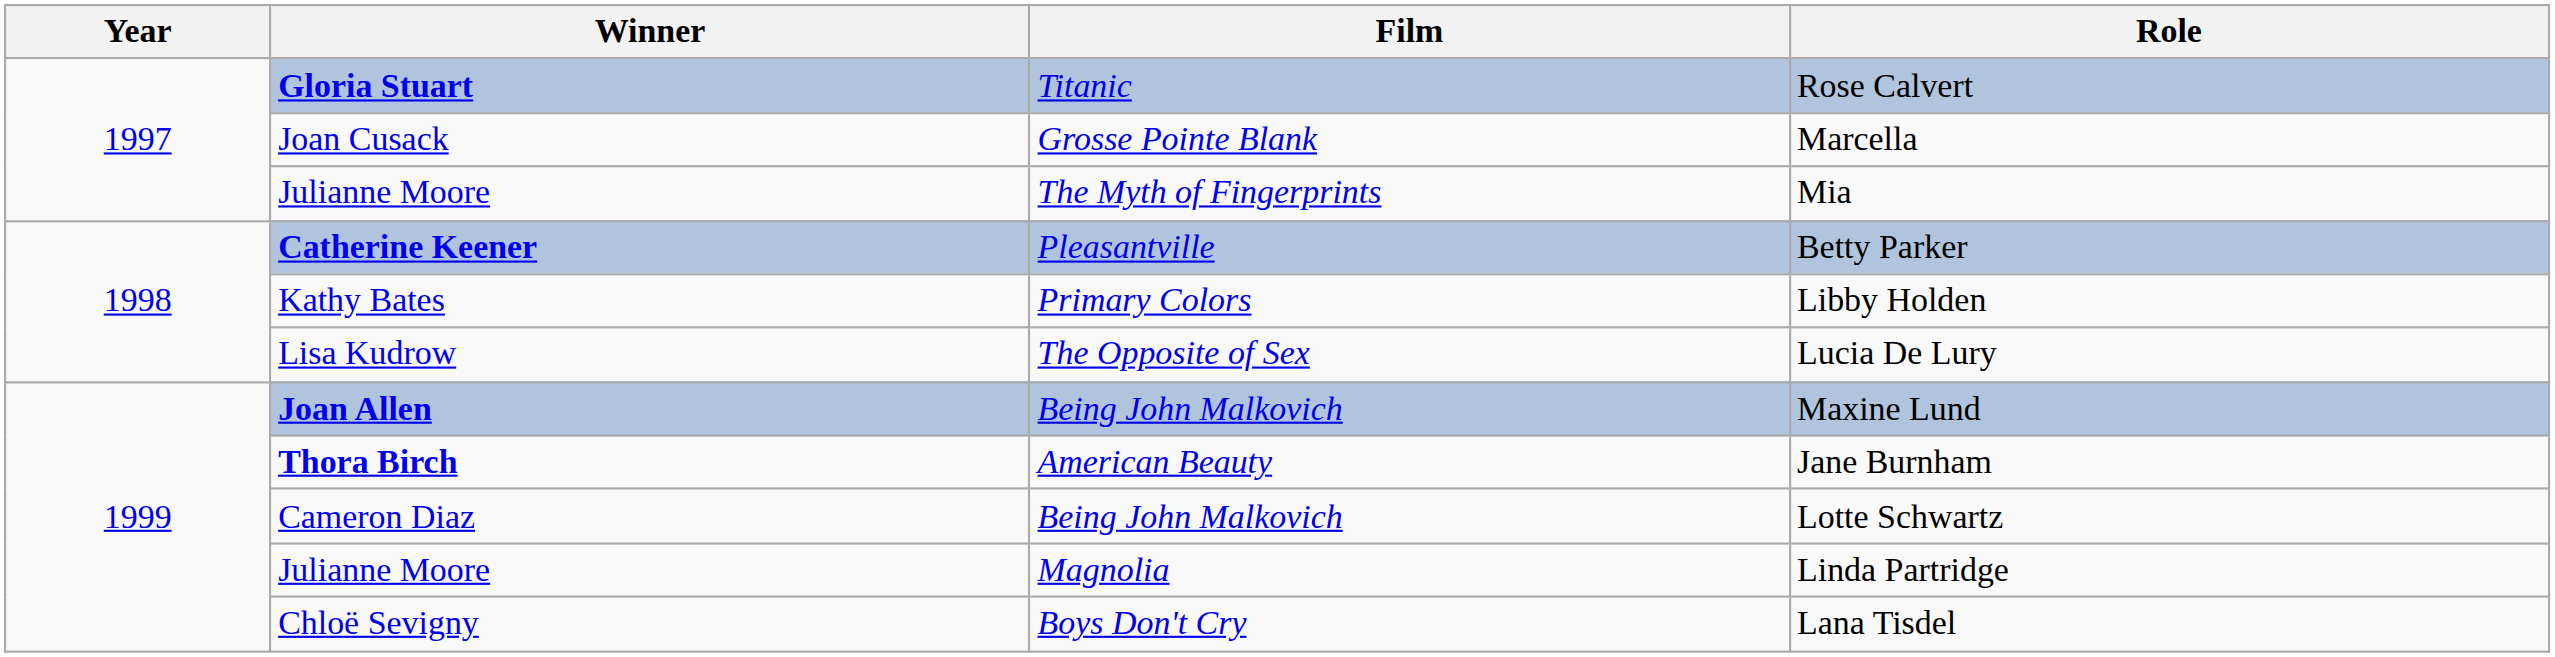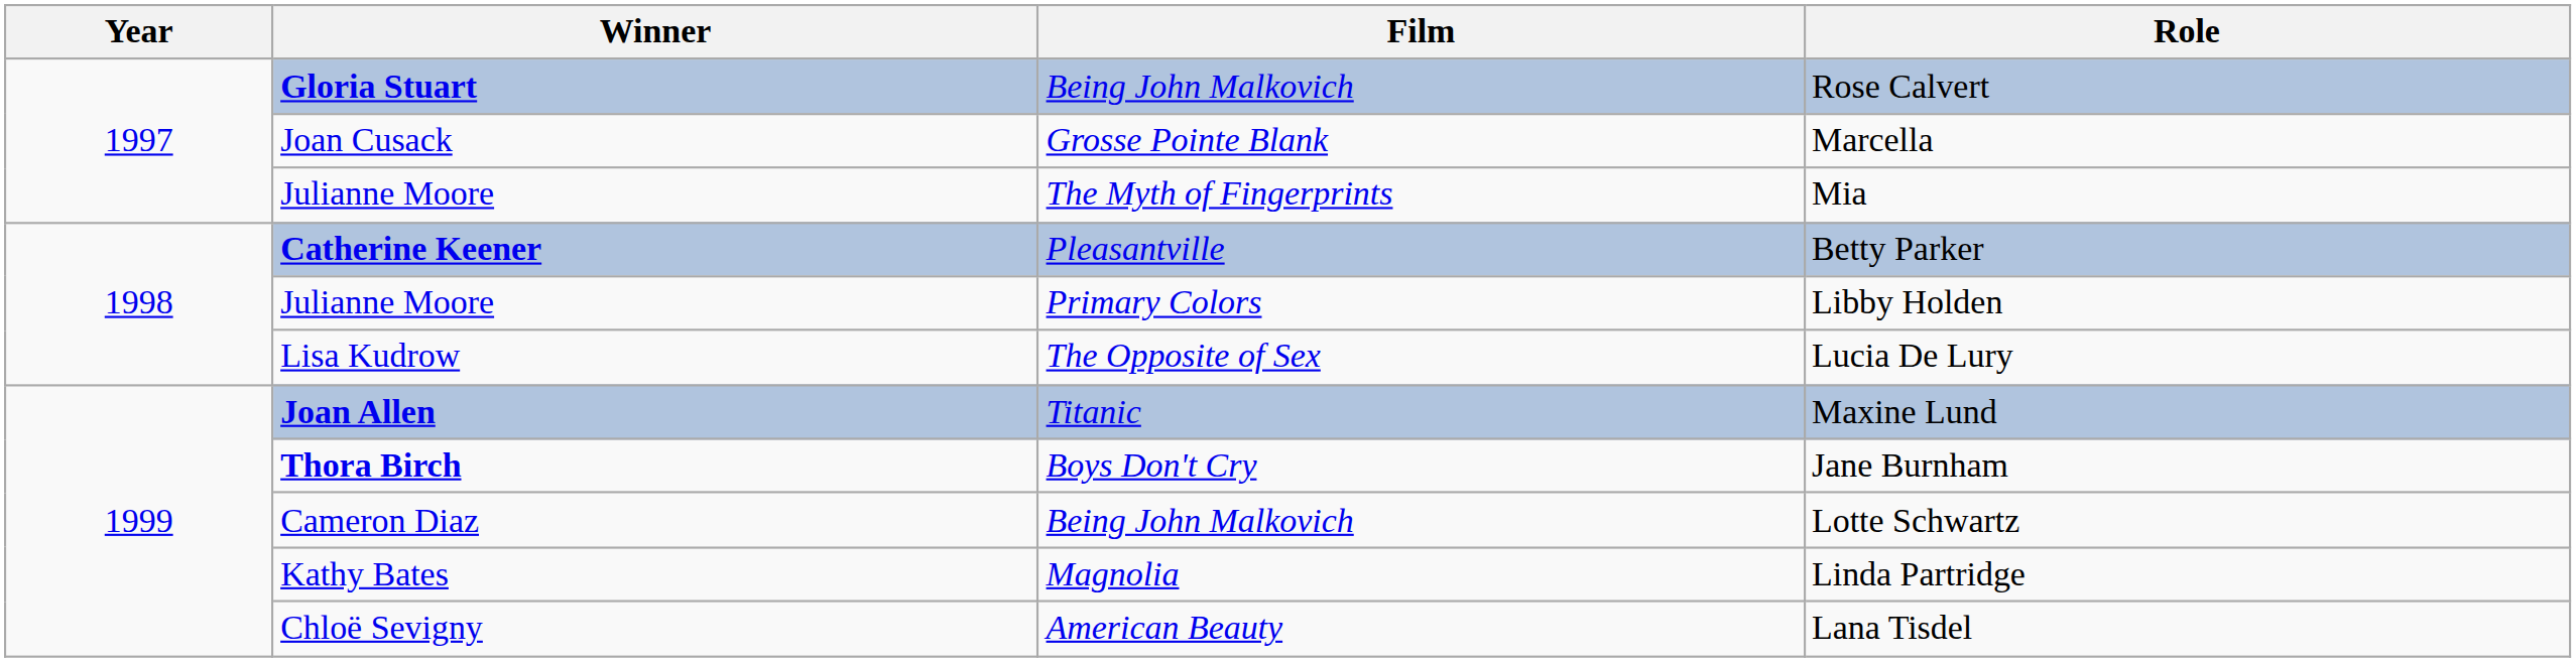 <table class="wikitable" width="95%" cellpadding="5">
 <tr>
 <th width="100"><strong>Year</strong></th>
 <th width="300"><strong>Winner</strong></th>
 <th width="300"><strong>Film</strong></th>
 <th width="300"><strong>Role</strong></th>
 </tr>
 <tr>
 <td rowspan="3" style="text-align:center;"><a href='#'>1997</a></td>
 <td style="background:#B0C4DE;"><strong><a href='#'>Gloria Stuart</a></strong></td>
-<td style="background:#B0C4DE;"><em><a href='#'>Titanic</a></em></td>
+<td style="background:#B0C4DE;"><em><a href='#'>Being John Malkovich</a></em></td>
 <td style="background:#B0C4DE;">Rose Calvert</td>
 </tr>
 <tr>
 <td><a href='#'>Joan Cusack</a></td>
 <td><em><a href='#'>Grosse Pointe Blank</a></em></td>
 <td>Marcella</td>
 </tr>
 <tr>
 <td><a href='#'>Julianne Moore</a></td>
 <td><em><a href='#'>The Myth of Fingerprints</a></em></td>
 <td>Mia</td>
 </tr>
 <tr>
 <td rowspan="3" style="text-align:center;"><a href='#'>1998</a></td>
 <td style="background:#B0C4DE;"><strong><a href='#'>Catherine Keener</a></strong></td>
 <td style="background:#B0C4DE;"><em><a href='#'>Pleasantville</a></em></td>
 <td style="background:#B0C4DE;">Betty Parker</td>
 </tr>
 <tr>
-<td><a href='#'>Kathy Bates</a></td>
+<td><a href='#'>Julianne Moore</a></td>
 <td><em><a href='#'>Primary Colors</a></em></td>
 <td>Libby Holden</td>
 </tr>
 <tr>
 <td><a href='#'>Lisa Kudrow</a></td>
 <td><em><a href='#'>The Opposite of Sex</a></em></td>
 <td>Lucia De Lury</td>
 </tr>
 <tr>
 <td rowspan="5" style="text-align:center;"><a href='#'>1999</a></td>
 <td style="background:#B0C4DE;"><strong><a href='#'>Joan Allen</a></strong></td>
-<td style="background:#B0C4DE;"><em><a href='#'>Being John Malkovich</a></em></td>
+<td style="background:#B0C4DE;"><em><a href='#'>Titanic</a></em></td>
 <td style="background:#B0C4DE;">Maxine Lund</td>
 </tr>
 <tr>
 <td><strong><a href='#'>Thora Birch</a></strong></td>
-<td><em><a href='#'>American Beauty</a></em></td>
+<td><em><a href='#'>Boys Don't Cry</a></em></td>
 <td>Jane Burnham</td>
 </tr>
 <tr>
 <td><a href='#'>Cameron Diaz</a></td>
 <td><em><a href='#'>Being John Malkovich</a></em></td>
 <td>Lotte Schwartz</td>
 </tr>
 <tr>
-<td><a href='#'>Julianne Moore</a></td>
+<td><a href='#'>Kathy Bates</a></td>
 <td><em><a href='#'>Magnolia</a></em></td>
 <td>Linda Partridge</td>
 </tr>
 <tr>
 <td><a href='#'>Chloë Sevigny</a></td>
-<td><em><a href='#'>Boys Don't Cry</a></em></td>
+<td><em><a href='#'>American Beauty</a></em></td>
 <td>Lana Tisdel</td>
 </tr>
 </table>
